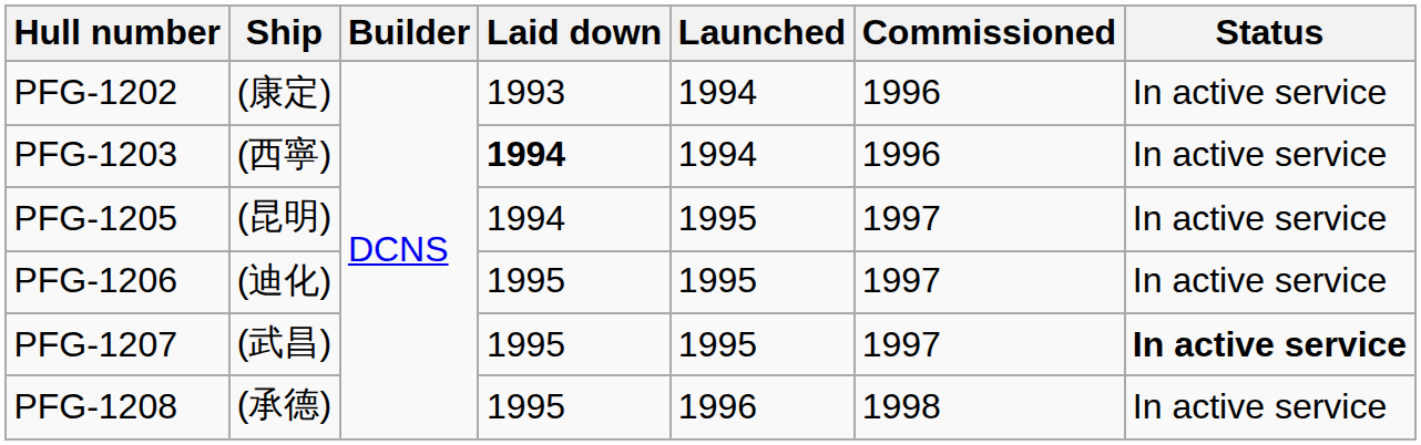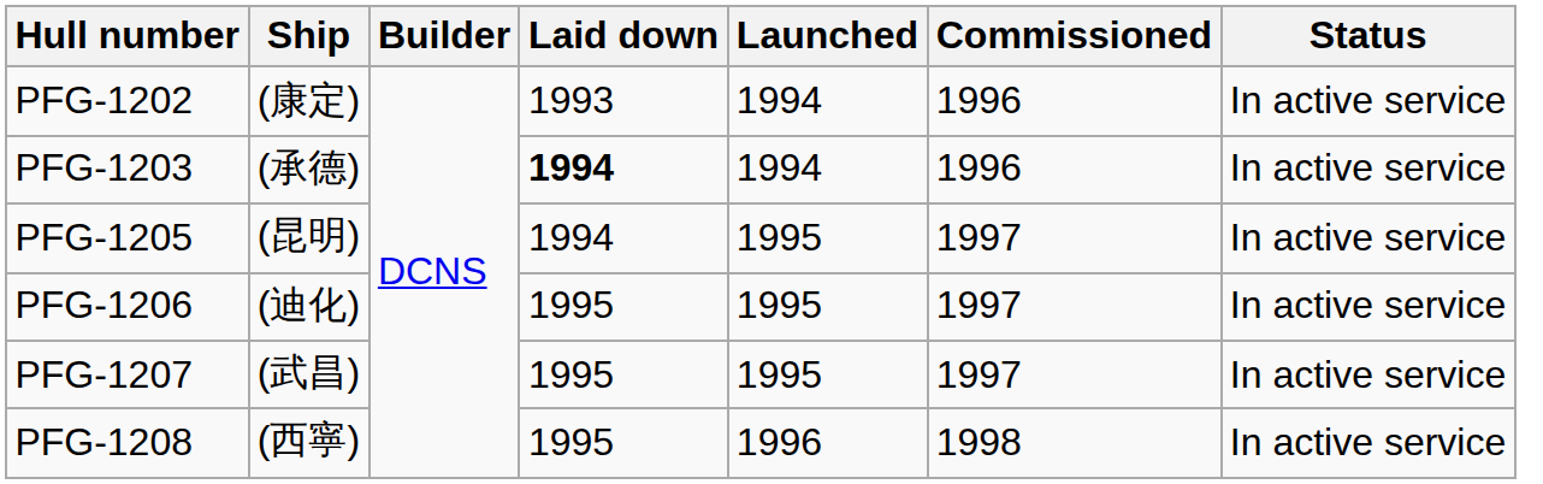 <table class="wikitable">
 <tr>
 </tr>
 <tr>
 <th>Hull number</th>
 <th>Ship</th>
 <th>Builder</th>
 <th>Laid down</th>
 <th>Launched</th>
 <th>Commissioned</th>
 <th>Status</th>
 </tr>
 <tr>
 <td>PFG-1202</td>
 <td> (康定)</td>
 <td rowspan=6><a href='#'>DCNS</a></td>
 <td>1993</td>
 <td>1994</td>
 <td>1996</td>
 <td>In active service</td>
 </tr>
 <tr>
 <td>PFG-1203</td>
-<td> (西寧)</td>
+<td> (承德)</td>
 <td><strong>1994</strong></td>
 <td>1994</td>
 <td>1996</td>
 <td>In active service</td>
 </tr>
 <tr>
 <td>PFG-1205</td>
 <td> (昆明)</td>
 <td>1994</td>
 <td>1995</td>
 <td>1997</td>
 <td>In active service</td>
 </tr>
 <tr>
 <td>PFG-1206</td>
 <td> (迪化)</td>
 <td>1995</td>
 <td>1995</td>
 <td>1997</td>
 <td>In active service</td>
 </tr>
 <tr>
 <td>PFG-1207</td>
 <td> (武昌)</td>
 <td>1995</td>
 <td>1995</td>
 <td>1997</td>
-<td><strong>In active service</strong></td>
+<td>In active service</td>
 </tr>
 <tr>
 <td>PFG-1208</td>
-<td> (承德)</td>
+<td> (西寧)</td>
 <td>1995</td>
 <td>1996</td>
 <td>1998</td>
 <td>In active service</td>
 </tr>
 </table>
